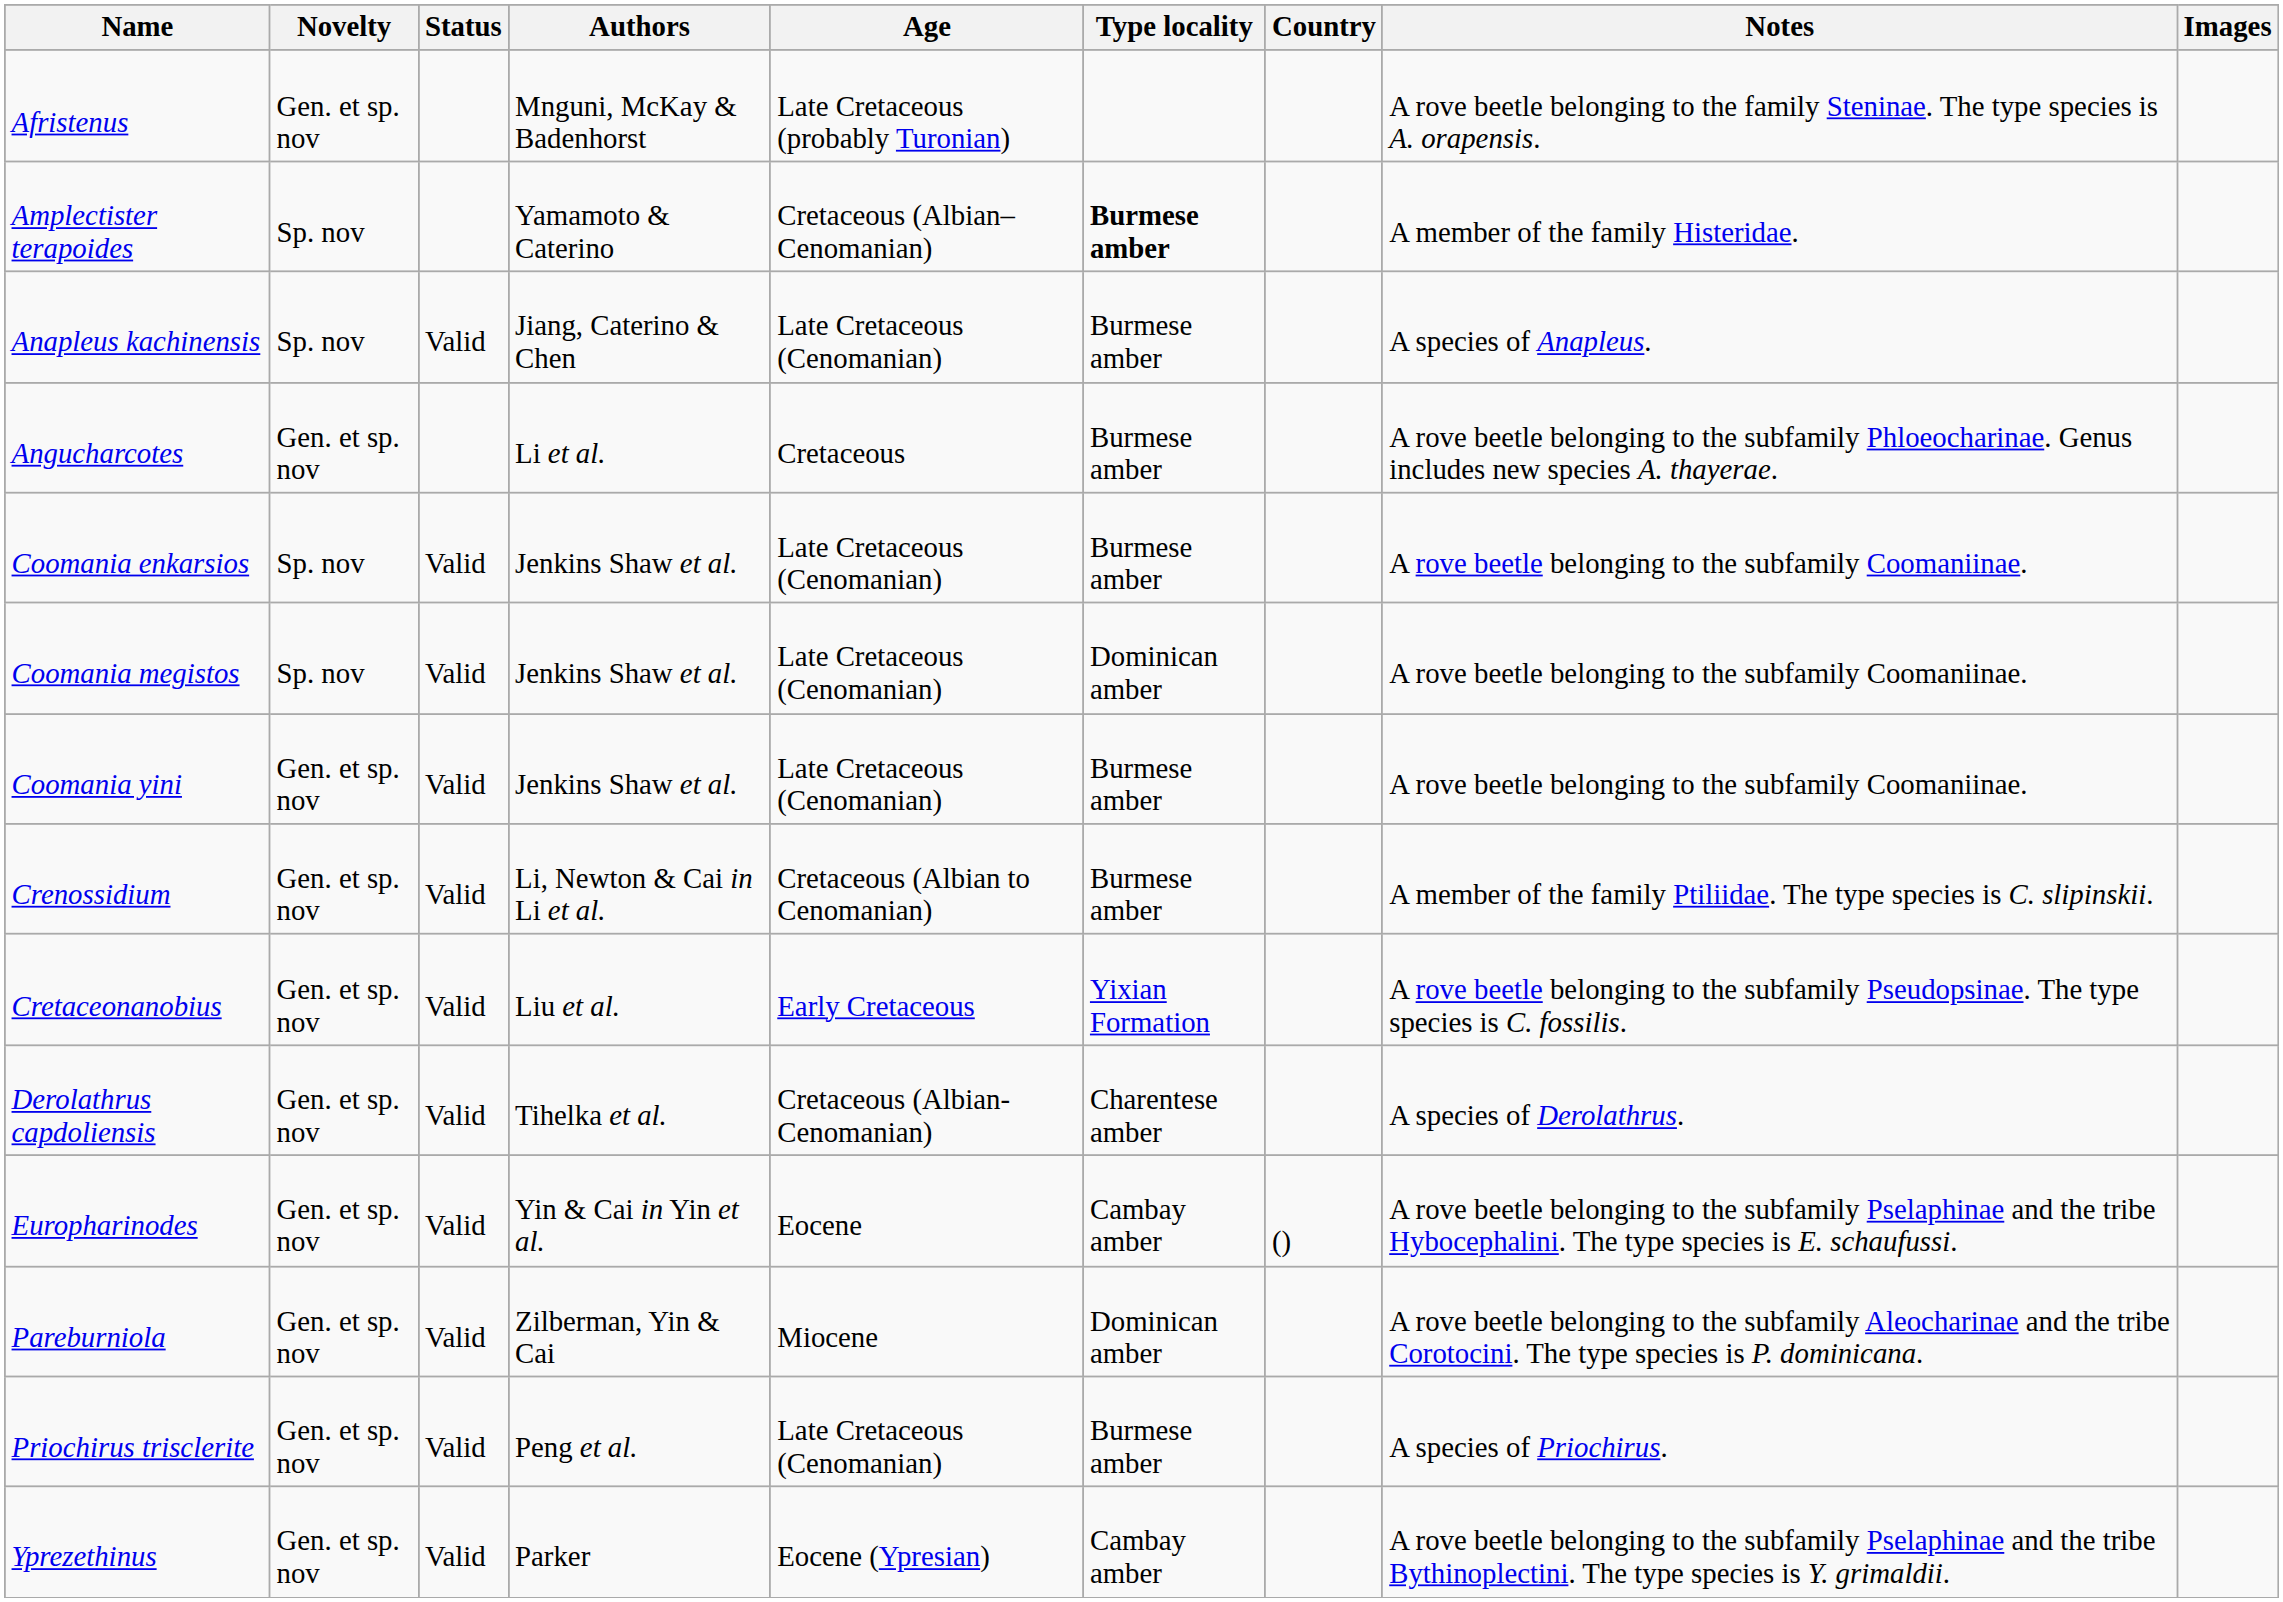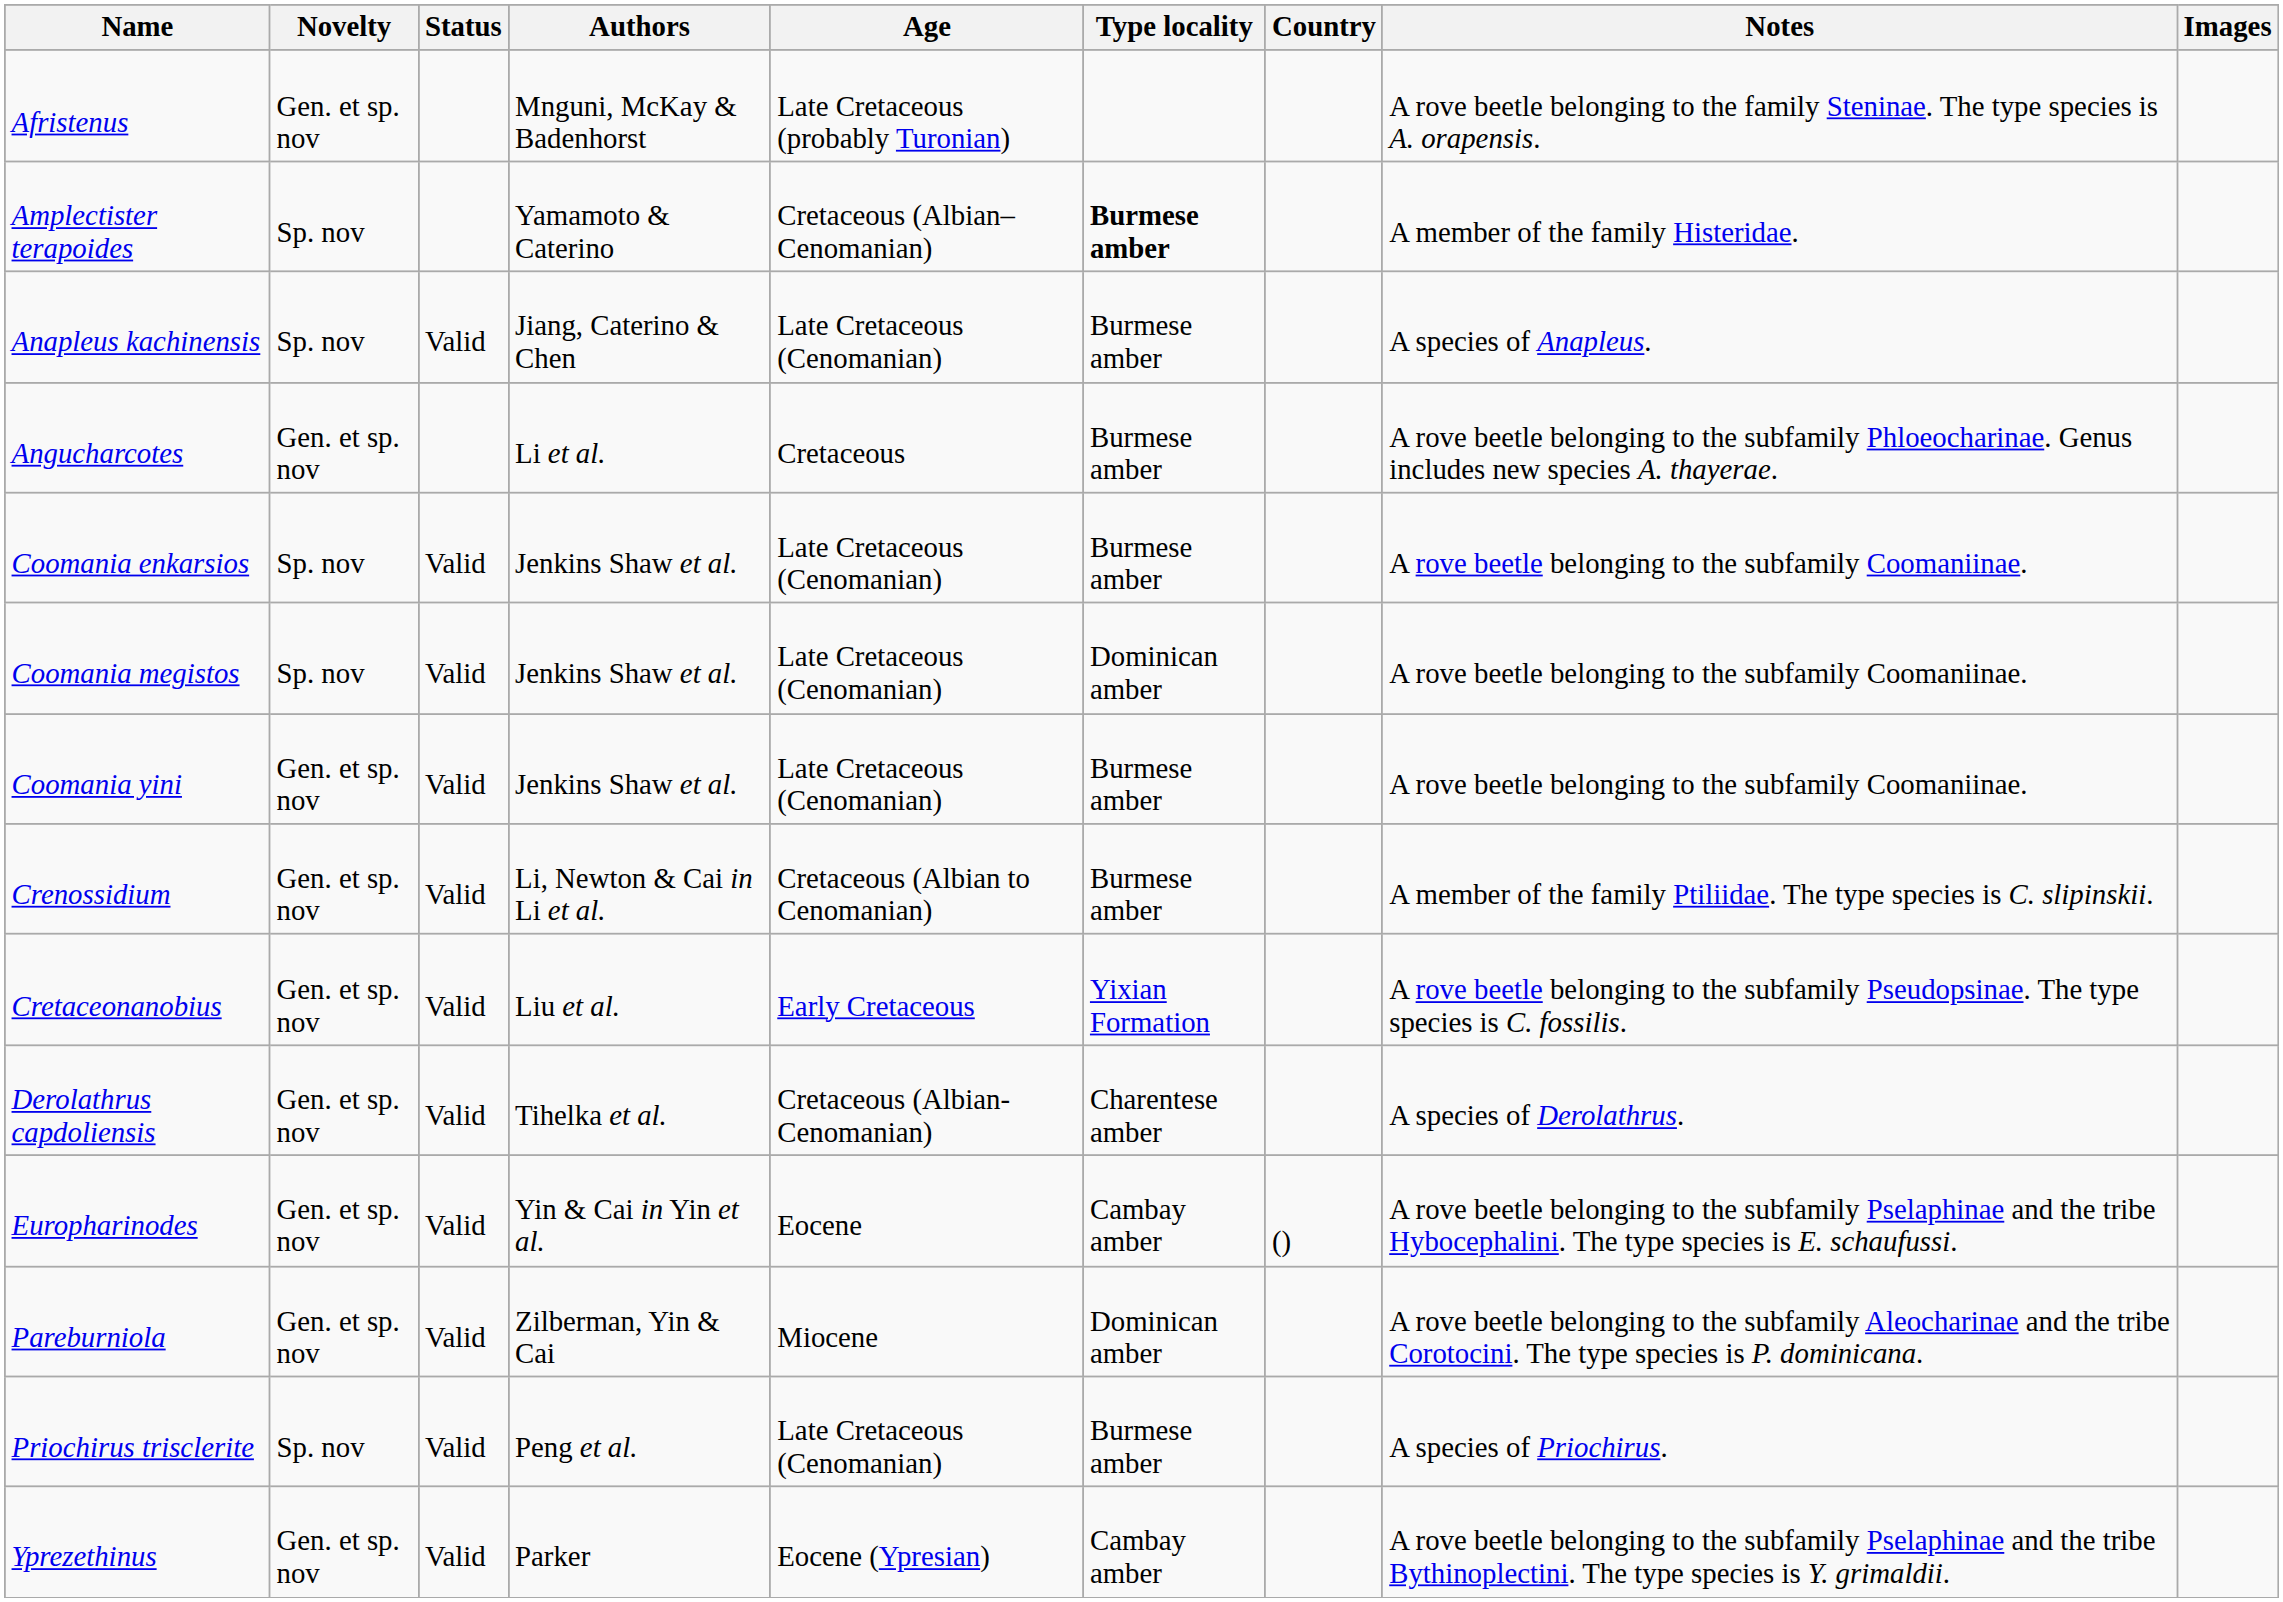 <table class="wikitable sortable" align="center" width="100%">
 <tr>
 <th>Name</th>
 <th>Novelty</th>
 <th>Status</th>
 <th>Authors</th>
 <th>Age</th>
 <th>Type locality</th>
 <th>Country</th>
 <th>Notes</th>
 <th>Images</th>
 </tr>
 <tr>
 <td><br><em><a href='#'>Afristenus</a></em></td>
 <td><br>Gen. et sp. nov</td>
 <td></td>
 <td><br>Mnguni, McKay & Badenhorst</td>
 <td><br>Late Cretaceous (probably <a href='#'>Turonian</a>)</td>
 <td></td>
 <td><br></td>
 <td><br>A rove beetle belonging to the family <a href='#'>Steninae</a>. The type species is <em>A. orapensis</em>.</td>
 <td></td>
 </tr>
 <tr>
 <td><br><em><a href='#'>Amplectister terapoides</a></em></td>
 <td><br>Sp. nov</td>
 <td></td>
 <td><br>Yamamoto & Caterino</td>
 <td><br>Cretaceous (Albian–Cenomanian)</td>
 <td><strong><br>Burmese amber</strong></td>
 <td><br></td>
 <td><br>A member of the family <a href='#'>Histeridae</a>.</td>
 <td></td>
 </tr>
 <tr>
 <td><br><em><a href='#'>Anapleus kachinensis</a></em></td>
 <td><br>Sp. nov</td>
 <td><br>Valid</td>
 <td><br>Jiang, Caterino & Chen</td>
 <td><br>Late Cretaceous (Cenomanian)</td>
 <td><br>Burmese amber</td>
 <td><br></td>
 <td><br>A species of <em><a href='#'>Anapleus</a></em>.</td>
 <td></td>
 </tr>
 <tr>
 <td><br><em><a href='#'>Angucharcotes</a></em></td>
 <td><br>Gen. et sp. nov</td>
 <td></td>
 <td><br>Li <em>et al.</em></td>
 <td><br>Cretaceous</td>
 <td><br>Burmese amber</td>
 <td><br></td>
 <td><br>A rove beetle belonging to the subfamily <a href='#'>Phloeocharinae</a>. Genus includes new species <em>A. thayerae</em>.</td>
 <td></td>
 </tr>
 <tr>
 <td><br><em><a href='#'>Coomania enkarsios</a></em></td>
 <td><br>Sp. nov</td>
 <td><br>Valid</td>
 <td><br>Jenkins Shaw <em>et al.</em></td>
 <td><br>Late Cretaceous (Cenomanian)</td>
 <td><br>Burmese amber</td>
 <td><br></td>
 <td><br>A <a href='#'>rove beetle</a> belonging to the subfamily <a href='#'>Coomaniinae</a>.</td>
 <td></td>
 </tr>
 <tr>
 <td><br><em><a href='#'>Coomania megistos</a></em></td>
 <td><br>Sp. nov</td>
 <td><br>Valid</td>
 <td><br>Jenkins Shaw <em>et al.</em></td>
 <td><br>Late Cretaceous (Cenomanian)</td>
 <td><br>Dominican amber</td>
 <td><br></td>
 <td><br>A rove beetle belonging to the subfamily Coomaniinae.</td>
 <td></td>
 </tr>
 <tr>
 <td><br><em><a href='#'>Coomania yini</a></em></td>
 <td><br>Gen. et sp. nov</td>
 <td><br>Valid</td>
 <td><br>Jenkins Shaw <em>et al.</em></td>
 <td><br>Late Cretaceous (Cenomanian)</td>
 <td><br>Burmese amber</td>
 <td><br></td>
 <td><br>A rove beetle belonging to the subfamily Coomaniinae.</td>
 <td></td>
 </tr>
 <tr>
 <td><br><em><a href='#'>Crenossidium</a></em></td>
 <td><br>Gen. et sp. nov</td>
 <td><br>Valid</td>
 <td><br>Li, Newton & Cai <em>in</em> Li <em>et al.</em></td>
 <td><br>Cretaceous (Albian to Cenomanian)</td>
 <td><br>Burmese amber</td>
 <td><br></td>
 <td><br>A member of the family <a href='#'>Ptiliidae</a>. The type species is <em>C. slipinskii</em>.</td>
 <td></td>
 </tr>
 <tr>
 <td><br><em><a href='#'>Cretaceonanobius</a></em></td>
 <td><br>Gen. et sp. nov</td>
 <td><br>Valid</td>
 <td><br>Liu <em>et al.</em></td>
 <td><br><a href='#'>Early Cretaceous</a></td>
 <td><br><a href='#'>Yixian Formation</a></td>
 <td><br></td>
 <td><br>A <a href='#'>rove beetle</a> belonging to the subfamily <a href='#'>Pseudopsinae</a>. The type species is <em>C. fossilis</em>.</td>
 <td></td>
 </tr>
 <tr>
 <td><br><em><a href='#'>Derolathrus capdoliensis</a></em></td>
 <td><br>Gen. et sp. nov</td>
 <td><br>Valid</td>
 <td><br>Tihelka <em>et al.</em></td>
 <td><br>Cretaceous (Albian-Cenomanian)</td>
 <td><br>Charentese amber</td>
 <td><br></td>
 <td><br>A species of <em><a href='#'>Derolathrus</a></em>.</td>
 <td></td>
 </tr>
 <tr>
 <td><br><em><a href='#'>Europharinodes</a></em></td>
 <td><br>Gen. et sp. nov</td>
 <td><br>Valid</td>
 <td><br>Yin & Cai <em>in</em> Yin <em>et al.</em></td>
 <td><br>Eocene</td>
 <td><br>Cambay amber</td>
 <td><br><br>()</td>
 <td><br>A rove beetle belonging to the subfamily <a href='#'>Pselaphinae</a> and the tribe <a href='#'>Hybocephalini</a>. The type species is <em>E. schaufussi</em>.</td>
 <td></td>
 </tr>
 <tr>
 <td><br><em><a href='#'>Pareburniola</a></em></td>
 <td><br>Gen. et sp. nov</td>
 <td><br>Valid</td>
 <td><br>Zilberman, Yin & Cai</td>
 <td><br>Miocene</td>
 <td><br>Dominican amber</td>
 <td><br></td>
 <td><br>A rove beetle belonging to the subfamily <a href='#'>Aleocharinae</a> and the tribe <a href='#'>Corotocini</a>. The type species is <em>P. dominicana</em>.</td>
 <td></td>
 </tr>
 <tr>
 <td><br><em><a href='#'>Priochirus trisclerite</a></em></td>
-<td><br>Gen. et sp. nov</td>
+<td><br>Sp. nov</td>
 <td><br>Valid</td>
 <td><br>Peng <em>et al.</em></td>
 <td><br>Late Cretaceous (Cenomanian)</td>
 <td><br>Burmese amber</td>
 <td><br></td>
 <td><br>A species of <em><a href='#'>Priochirus</a></em>.</td>
 <td></td>
 </tr>
 <tr>
 <td><br><em><a href='#'>Yprezethinus</a></em></td>
 <td><br>Gen. et sp. nov</td>
 <td><br>Valid</td>
 <td><br>Parker</td>
 <td><br>Eocene (<a href='#'>Ypresian</a>)</td>
 <td><br>Cambay amber</td>
 <td><br></td>
 <td><br>A rove beetle belonging to the subfamily <a href='#'>Pselaphinae</a> and the tribe <a href='#'>Bythinoplectini</a>. The type species is <em>Y. grimaldii</em>.</td>
 <td></td>
 </tr>
 <tr>
 </tr>
 </table>
